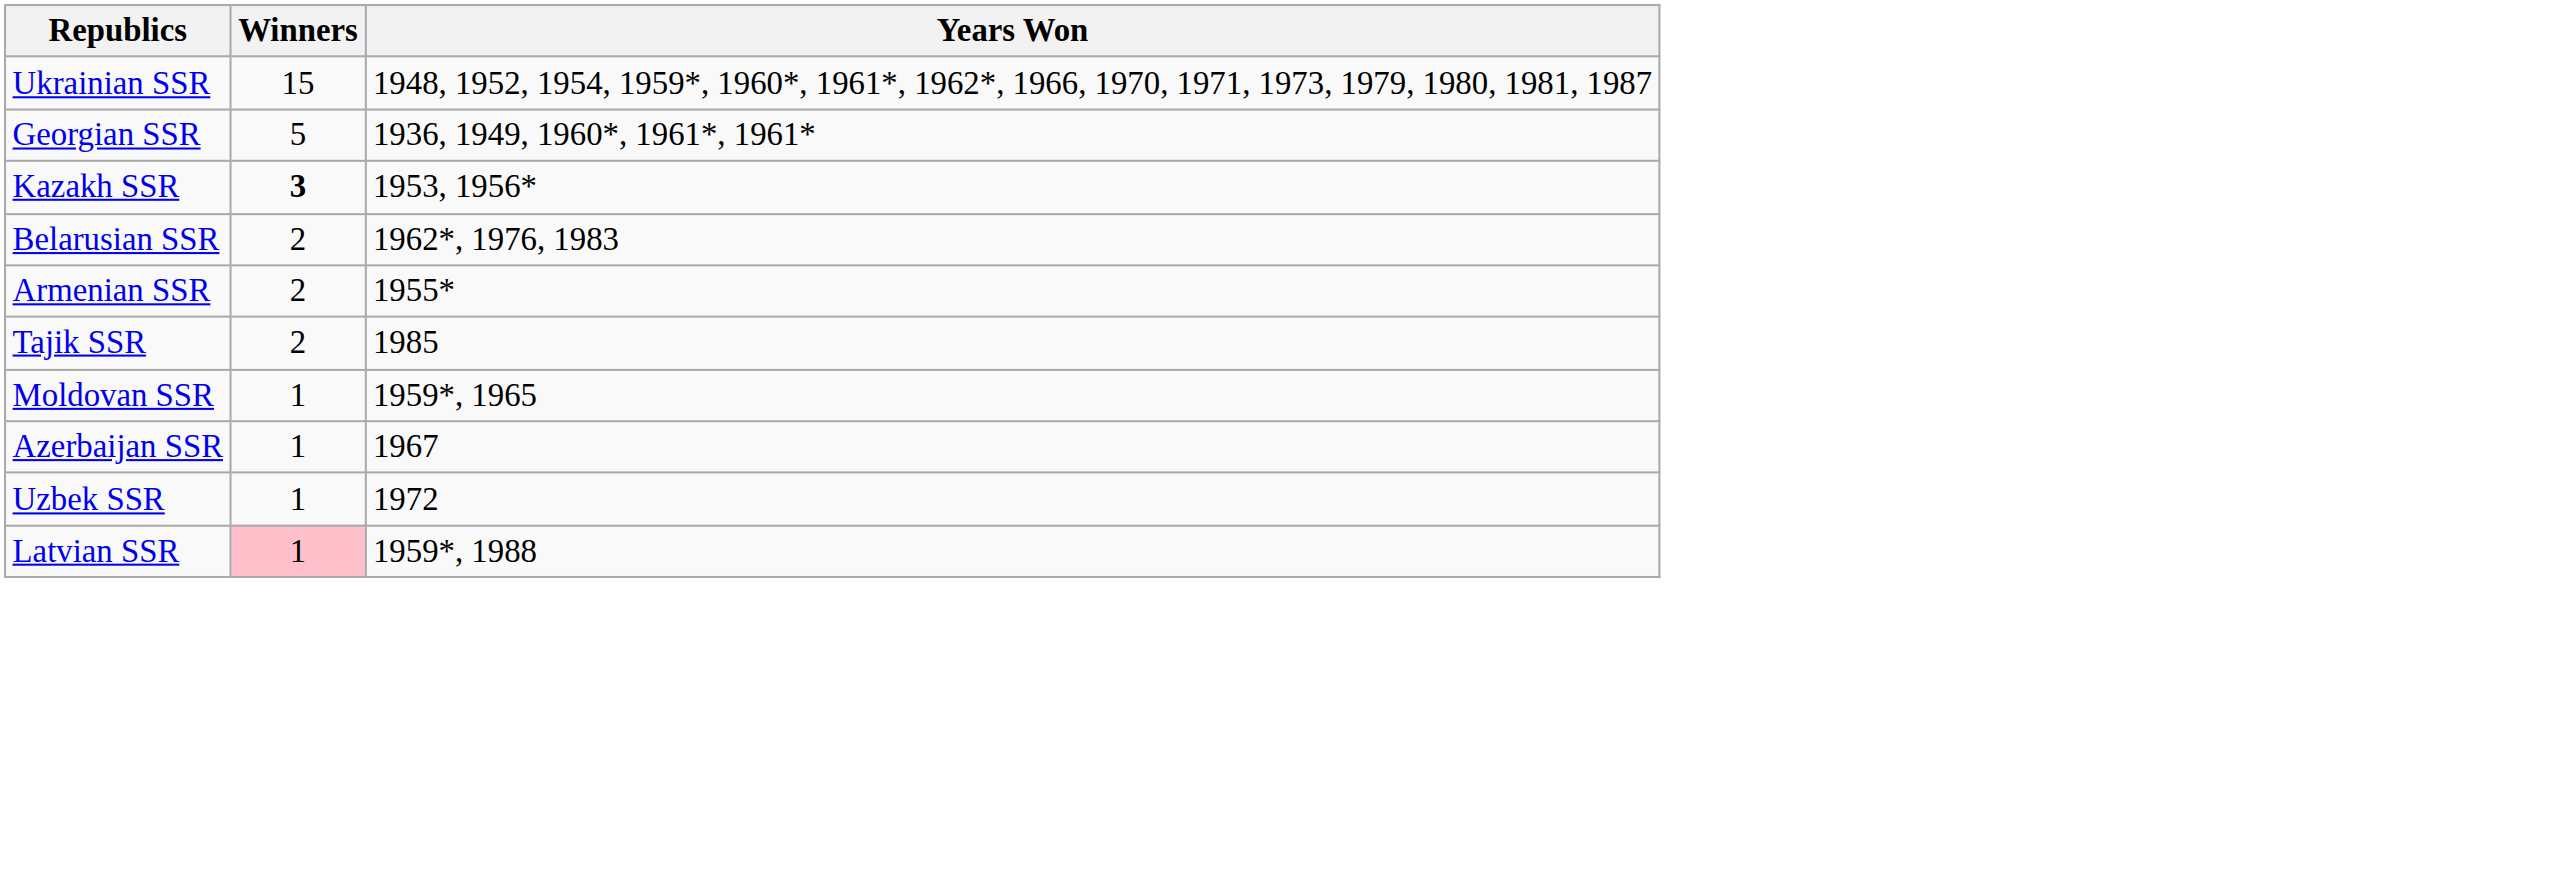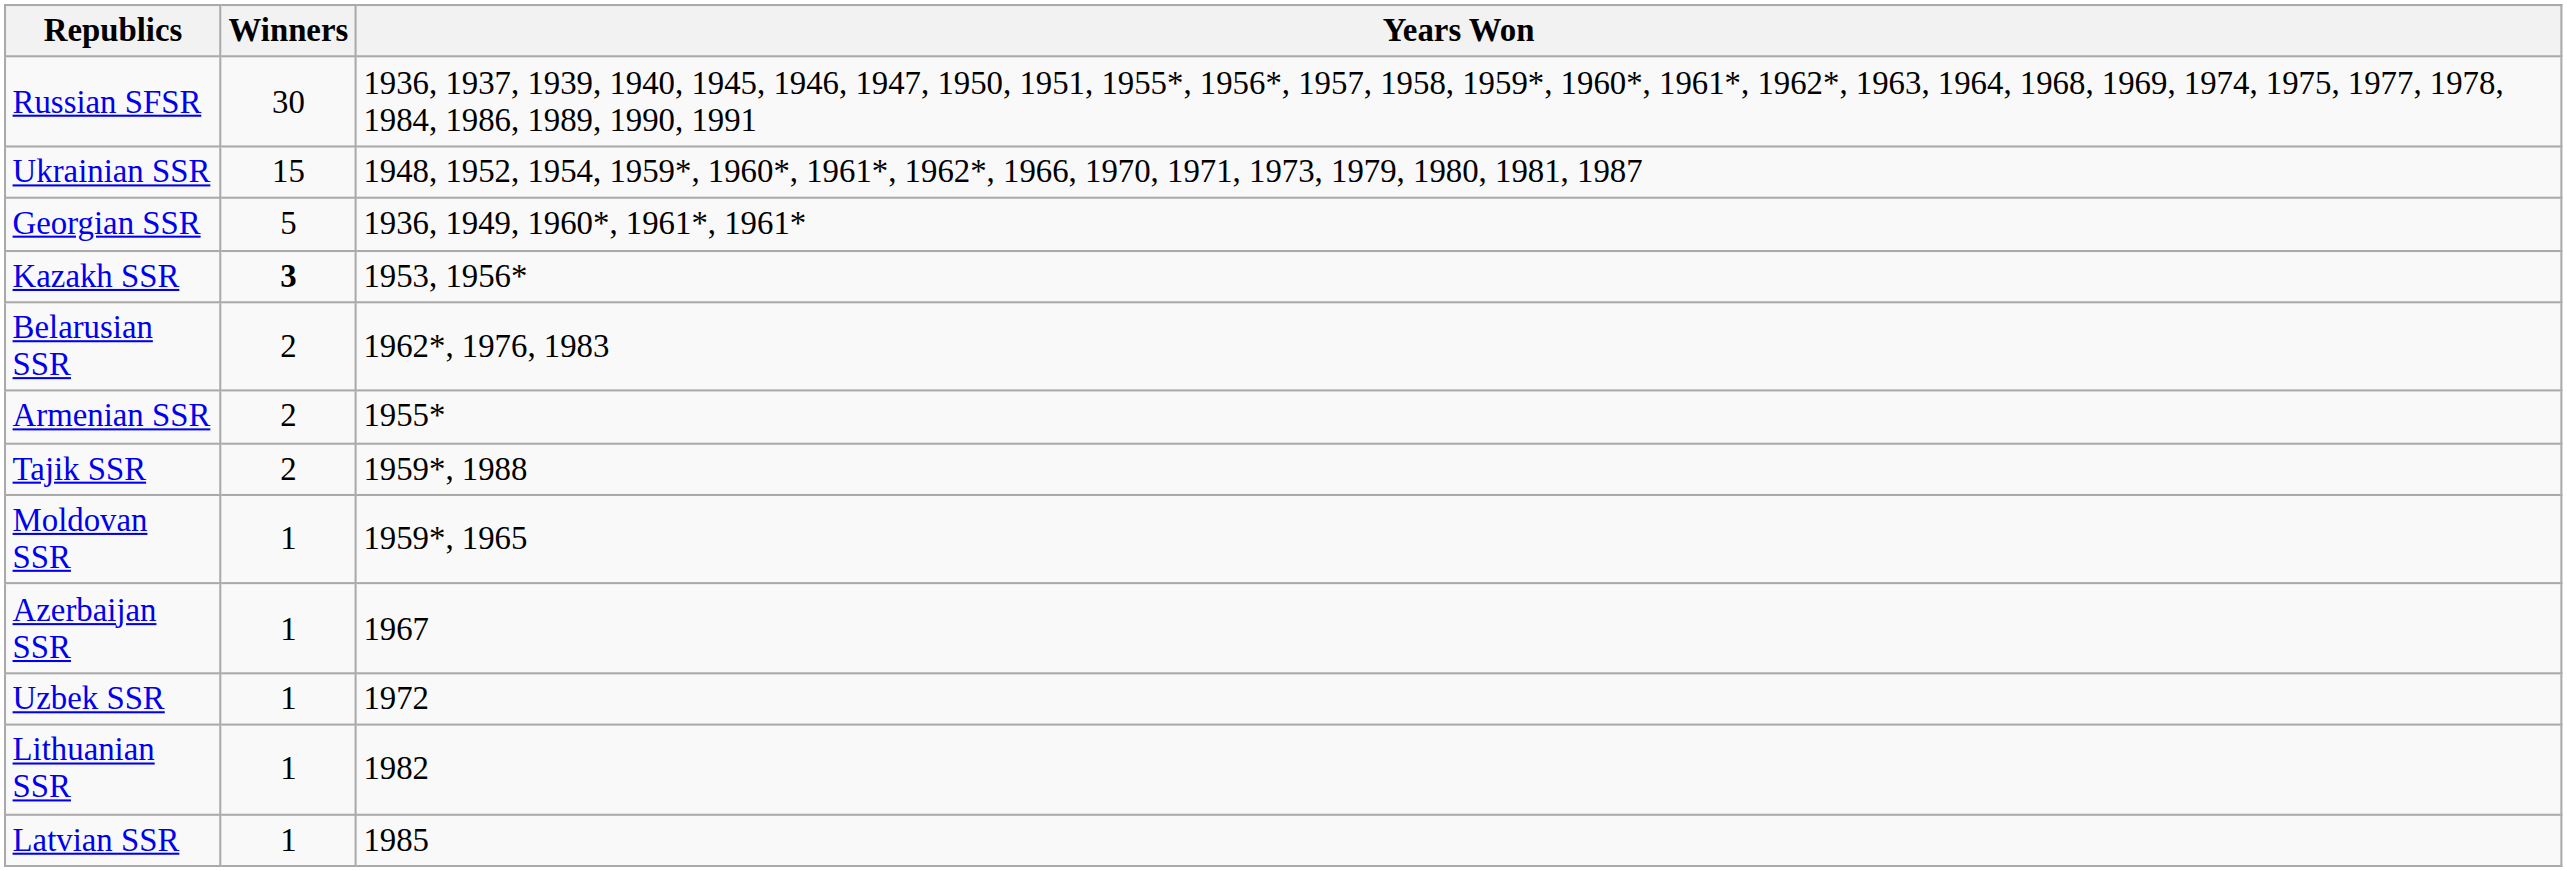 <table class="sortable plainrowheaders wikitable">
 <tr>
 <th>Republics</th>
 <th>Winners</th>
 <th>Years Won</th>
+</tr>
+<tr>
+<td><a href='#'>Russian SFSR</a></td>
+<td align=center>30</td>
+<td align=left>1936, 1937, 1939, 1940, 1945, 1946, 1947, 1950, 1951, 1955*, 1956*, 1957, 1958, 1959*, 1960*, 1961*, 1962*, 1963, 1964, 1968, 1969, 1974, 1975, 1977, 1978, 1984, 1986, 1989, 1990, 1991</td>
 </tr>
 <tr>
 <td><a href='#'>Ukrainian SSR</a></td>
 <td align=center>15</td>
 <td align=left>1948, 1952, 1954, 1959*, 1960*, 1961*, 1962*, 1966, 1970, 1971, 1973, 1979, 1980, 1981, 1987</td>
 </tr>
 <tr>
 <td><a href='#'>Georgian SSR</a></td>
 <td align=center>5</td>
 <td align=left>1936, 1949, 1960*, 1961*, 1961*</td>
 </tr>
 <tr>
 <td><a href='#'>Kazakh SSR</a></td>
 <td align=center><strong>3</strong></td>
 <td align=left>1953, 1956*</td>
 </tr>
 <tr>
 <td><a href='#'>Belarusian SSR</a></td>
 <td align=center>2</td>
 <td align=left>1962*, 1976, 1983</td>
 </tr>
 <tr>
 <td><a href='#'>Armenian SSR</a></td>
 <td align=center>2</td>
 <td align=left>1955*</td>
 </tr>
 <tr>
 <td><a href='#'>Tajik SSR</a></td>
 <td align=center>2</td>
-<td align=left>1985</td>
+<td align=left>1959*, 1988</td>
 </tr>
 <tr>
 <td><a href='#'>Moldovan SSR</a></td>
 <td align=center>1</td>
 <td align=left>1959*, 1965</td>
 </tr>
 <tr>
 <td><a href='#'>Azerbaijan SSR</a></td>
 <td align=center>1</td>
 <td align=left>1967</td>
 </tr>
 <tr>
 <td><a href='#'>Uzbek SSR</a></td>
 <td align=center>1</td>
 <td align=left>1972</td>
 </tr>
 <tr>
+<td><a href='#'>Lithuanian SSR</a></td>
+<td align=center>1</td>
+<td align=left>1982</td>
+</tr>
+<tr>
 <td><a href='#'>Latvian SSR</a></td>
-<td align=center style="background: pink;">1</td>
-<td align=left>1959*, 1988</td>
+<td align=center>1</td>
+<td align=left>1985</td>
 </tr>
 </table>
